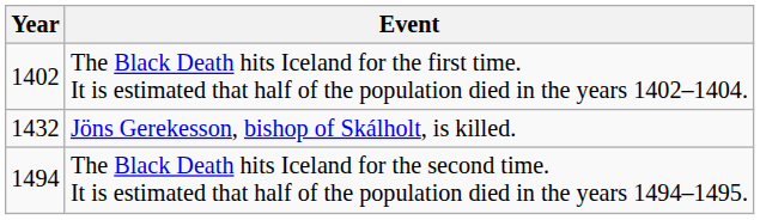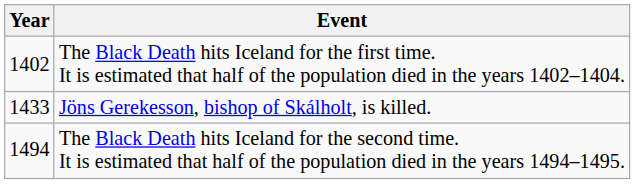 <table class="wikitable">
 <tr>
 <th style="width: 30px">Year</th>
 <th>Event</th>
 </tr>
 <tr>
 <td style="text-align: right;">1402</td>
 <td>The <a href='#'>Black Death</a> hits Iceland for the first time.<br>It is estimated that half of the population died in the years 1402–1404.</td>
 </tr>
 <tr>
-<td style="text-align: right;">1432</td>
+<td style="text-align: right;">1433</td>
 <td><a href='#'>Jöns Gerekesson</a>, <a href='#'>bishop of Skálholt</a>, is killed.</td>
 </tr>
 <tr>
 <td style="text-align: right;">1494</td>
 <td>The <a href='#'>Black Death</a> hits Iceland for the second time.<br>It is estimated that half of the population died in the years 1494–1495.</td>
 </tr>
 </table>
